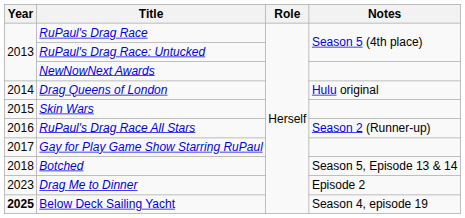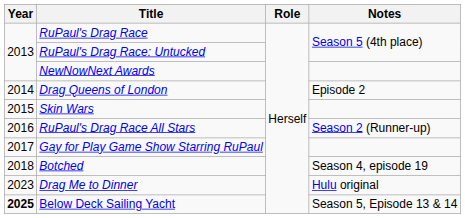 <table class="wikitable sortable">
 <tr>
 <th>Year</th>
 <th>Title</th>
 <th>Role</th>
 <th class="unsortable">Notes</th>
 </tr>
 <tr>
 <td rowspan="3">2013</td>
 <td><em><a href='#'>RuPaul's Drag Race</a></em></td>
 <td rowspan="10">Herself</td>
 <td rowspan="2"><a href='#'>Season 5</a> (4th place)</td>
 </tr>
 <tr>
 <td><em><a href='#'>RuPaul's Drag Race: Untucked</a></em></td>
 </tr>
 <tr>
 <td><em><a href='#'>NewNowNext Awards</a></em></td>
 <td></td>
 </tr>
 <tr>
 <td>2014</td>
 <td><em><a href='#'>Drag Queens of London</a></em></td>
-<td><a href='#'>Hulu</a> original</td>
+<td>Episode 2</td>
 </tr>
 <tr>
 <td>2015</td>
 <td><em><a href='#'>Skin Wars</a></em></td>
 <td></td>
 </tr>
 <tr>
 <td>2016</td>
 <td><em><a href='#'>RuPaul's Drag Race All Stars</a></em></td>
 <td><a href='#'>Season 2</a> (Runner-up)</td>
 </tr>
 <tr>
 <td>2017</td>
 <td><em><a href='#'>Gay for Play Game Show Starring RuPaul</a></em></td>
 <td></td>
 </tr>
 <tr>
 <td>2018</td>
 <td><em><a href='#'>Botched</a></em></td>
-<td>Season 5, Episode 13 & 14</td>
+<td>Season 4, episode 19</td>
 </tr>
 <tr>
 <td>2023</td>
 <td><em><a href='#'>Drag Me to Dinner</a></em></td>
-<td>Episode 2</td>
+<td><a href='#'>Hulu</a> original</td>
 </tr>
 <tr>
 <td><strong>2025</strong></td>
 <td><a href='#'>Below Deck Sailing Yacht</a></td>
-<td>Season 4, episode 19</td>
+<td>Season 5, Episode 13 & 14</td>
 </tr>
 </table>
